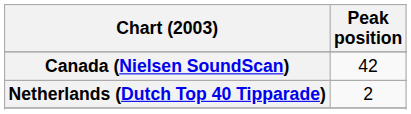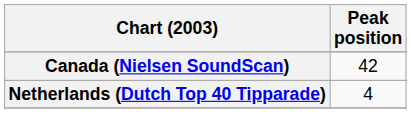 <table class="wikitable plainrowheaders sortable" style="text-align:center;">
 <tr>
 <th scope="col">Chart (2003)</th>
 <th scope="col">Peak<br>position</th>
 </tr>
 <tr>
 </tr>
 <tr>
 </tr>
 <tr>
 <th scope="row">Canada (<a href='#'>Nielsen SoundScan</a>)</th>
 <td style="text-align:center">42</td>
 </tr>
 <tr>
 </tr>
 <tr>
 </tr>
 <tr>
 </tr>
 <tr>
 </tr>
 <tr>
 <th scope="row">Netherlands (<a href='#'>Dutch Top 40 Tipparade</a>)</th>
-<td>2</td>
+<td>4</td>
 </tr>
 <tr>
 </tr>
 <tr>
 </tr>
 <tr>
 </tr>
 <tr>
 </tr>
 <tr>
 </tr>
 <tr>
 </tr>
 <tr>
 </tr>
 <tr>
 </tr>
 <tr>
 </tr>
 <tr>
 </tr>
 <tr>
 </tr>
 </table>
